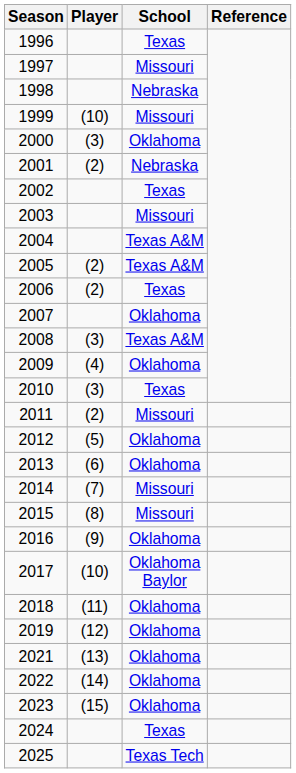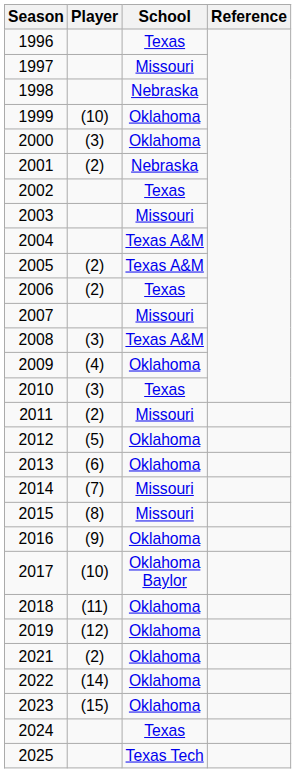 <table class="wikitable sortable">
 <tr>
 <th>Season</th>
 <th>Player</th>
 <th>School</th>
 <th class="unsortable">Reference</th>
 </tr>
 <tr align=center>
 <td>1996</td>
 <td></td>
 <td><a href='#'>Texas</a></td>
 <td rowspan="15"></td>
 </tr>
 <tr align=center>
 <td>1997</td>
 <td></td>
 <td><a href='#'>Missouri</a></td>
 </tr>
 <tr align=center>
 <td>1998</td>
 <td></td>
 <td><a href='#'>Nebraska</a></td>
 </tr>
 <tr align=center>
 <td>1999</td>
 <td> (10)</td>
-<td><a href='#'>Missouri</a></td>
+<td><a href='#'>Oklahoma</a></td>
 </tr>
 <tr align=center>
 <td>2000</td>
 <td> (3)</td>
 <td><a href='#'>Oklahoma</a></td>
 </tr>
 <tr align=center>
 <td>2001</td>
 <td> (2)</td>
 <td><a href='#'>Nebraska</a></td>
 </tr>
 <tr align=center>
 <td>2002</td>
 <td></td>
 <td><a href='#'>Texas</a></td>
 </tr>
 <tr align=center>
 <td>2003</td>
 <td></td>
 <td><a href='#'>Missouri</a></td>
 </tr>
 <tr align=center>
 <td>2004</td>
 <td></td>
 <td><a href='#'>Texas A&M</a></td>
 </tr>
 <tr align=center>
 <td>2005</td>
 <td> (2)</td>
 <td><a href='#'>Texas A&M</a></td>
 </tr>
 <tr align=center>
 <td>2006</td>
 <td> (2)</td>
 <td><a href='#'>Texas</a></td>
 </tr>
 <tr align=center>
 <td>2007</td>
 <td></td>
-<td><a href='#'>Oklahoma</a></td>
+<td><a href='#'>Missouri</a></td>
 </tr>
 <tr align=center>
 <td>2008</td>
 <td> (3)</td>
 <td><a href='#'>Texas A&M</a></td>
 </tr>
 <tr align=center>
 <td>2009</td>
 <td> (4)</td>
 <td><a href='#'>Oklahoma</a></td>
 </tr>
 <tr align=center>
 <td>2010</td>
 <td> (3)</td>
 <td><a href='#'>Texas</a></td>
 </tr>
 <tr align=center>
 <td>2011</td>
 <td> (2)</td>
 <td><a href='#'>Missouri</a></td>
 <td style="text-align:center;"></td>
 </tr>
 <tr align=center>
 <td>2012</td>
 <td> (5)</td>
 <td><a href='#'>Oklahoma</a></td>
 <td style="text-align:center;"></td>
 </tr>
 <tr align=center>
 <td>2013</td>
 <td> (6)</td>
 <td><a href='#'>Oklahoma</a></td>
 <td style="text-align:center;"></td>
 </tr>
 <tr align=center>
 <td>2014</td>
 <td> (7)</td>
 <td><a href='#'>Missouri</a></td>
 <td style="text-align:center;"></td>
 </tr>
 <tr align=center>
 <td>2015</td>
 <td> (8)</td>
 <td><a href='#'>Missouri</a></td>
 <td style="text-align:center;"></td>
 </tr>
 <tr align=center>
 <td>2016</td>
 <td> (9)</td>
 <td><a href='#'>Oklahoma</a></td>
 <td style="text-align:center;"></td>
 </tr>
 <tr align=center>
 <td>2017</td>
 <td> (10)</td>
 <td><a href='#'>Oklahoma</a><br><a href='#'>Baylor</a></td>
 <td style="text-align:center;"></td>
 </tr>
 <tr align=center>
 <td>2018</td>
 <td> (11)</td>
 <td><a href='#'>Oklahoma</a></td>
 <td style="text-align:center;"></td>
 </tr>
 <tr align=center>
 <td>2019</td>
 <td> (12)</td>
 <td><a href='#'>Oklahoma</a></td>
 <td style="text-align:center;"></td>
 </tr>
 <tr align=center>
 <td>2021</td>
-<td> (13)</td>
+<td> (2)</td>
 <td><a href='#'>Oklahoma</a></td>
 <td style="text-align:center;"></td>
 </tr>
 <tr align=center>
 <td>2022</td>
 <td> (14)</td>
 <td><a href='#'>Oklahoma</a></td>
 <td style="text-align:center;"></td>
 </tr>
 <tr align=center>
 <td>2023</td>
 <td> (15)<br></td>
 <td><a href='#'>Oklahoma</a></td>
 <td style="text-align:center;"></td>
 </tr>
 <tr align=center>
 <td>2024</td>
 <td></td>
 <td><a href='#'>Texas</a></td>
 <td style="text-align:center;"></td>
 </tr>
 <tr align=center>
 <td>2025</td>
 <td></td>
 <td><a href='#'>Texas Tech</a></td>
 <td style="text-align:center;"></td>
 </tr>
 </table>
